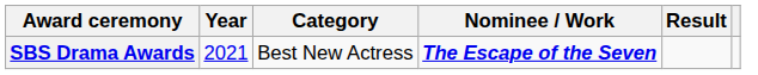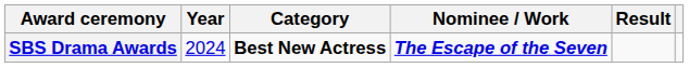 <table class="wikitable plainrowheaders">
 <tr>
 <th scope="col">Award ceremony</th>
 <th scope="col">Year</th>
 <th scope="col">Category</th>
 <th scope="col">Nominee / Work</th>
 <th scope="col">Result</th>
 <th scope="col" class="unsortable"></th>
 </tr>
 <tr>
 <th scope="row"><a href='#'>SBS Drama Awards</a></th>
-<td style="text-align:center"><a href='#'>2021</a></td>
-<td>Best New Actress</td>
+<td style="text-align:center"><a href='#'>2024</a></td>
+<td><strong>Best New Actress</strong></td>
 <td><strong><em><a href='#'>The Escape of the Seven</a></em></strong></td>
 <td></td>
 <td style="text-align:center"></td>
 </tr>
 </table>
